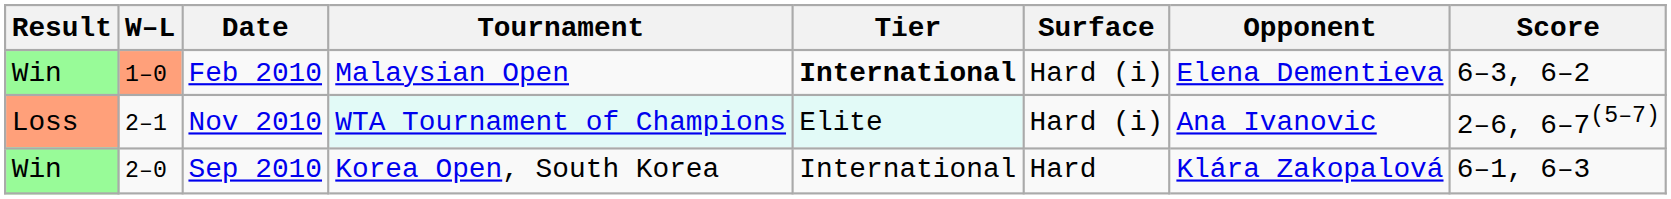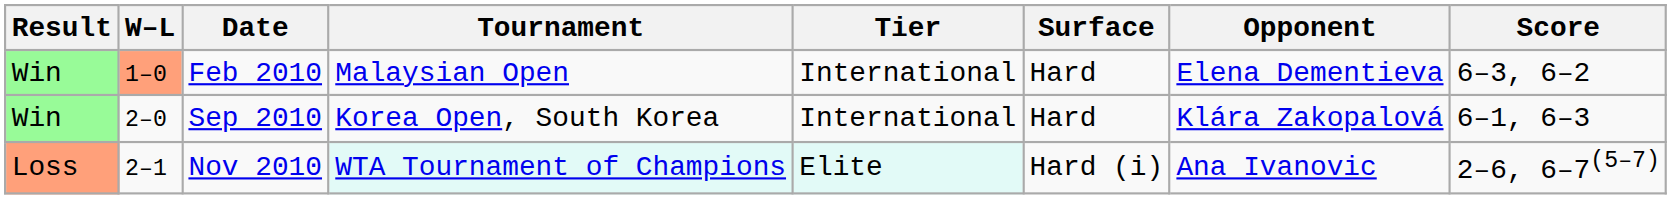 <table class="sortable wikitable">
 <tr>
 <th>Result</th>
 <th class="unsortable">W–L</th>
 <th>Date</th>
 <th>Tournament</th>
 <th>Tier</th>
 <th>Surface</th>
 <th>Opponent</th>
 <th class="unsortable">Score</th>
 </tr>
 <tr>
 <td style="background:#98fb98;">Win</td>
 <td style="background: lightsalmon;"><small>1–0</small></td>
 <td><a href='#'>Feb 2010</a></td>
 <td><a href='#'>Malaysian Open</a></td>
-<td><strong>International</strong></td>
-<td>Hard (i)</td>
+<td>International</td>
+<td>Hard</td>
 <td> <a href='#'>Elena Dementieva</a></td>
 <td>6–3, 6–2</td>
+</tr>
+<tr>
+<td style="background:#98fb98;">Win</td>
+<td><small>2–0</small></td>
+<td><a href='#'>Sep 2010</a></td>
+<td><a href='#'>Korea Open</a>, South Korea</td>
+<td>International</td>
+<td>Hard</td>
+<td> <a href='#'>Klára Zakopalová</a></td>
+<td>6–1, 6–3</td>
 </tr>
 <tr>
 <td style="background:#ffa07a;">Loss</td>
 <td><small>2–1</small></td>
 <td><a href='#'>Nov 2010</a></td>
 <td bgcolor=#e2faf7><a href='#'>WTA Tournament of Champions</a></td>
 <td bgcolor=#e2faf7>Elite</td>
 <td>Hard (i)</td>
 <td> <a href='#'>Ana Ivanovic</a></td>
 <td>2–6, 6–7<sup>(5–7)</sup></td>
 </tr>
-<tr>
-<td style="background:#98fb98;">Win</td>
-<td><small>2–0</small></td>
-<td><a href='#'>Sep 2010</a></td>
-<td><a href='#'>Korea Open</a>, South Korea</td>
-<td>International</td>
-<td>Hard</td>
-<td> <a href='#'>Klára Zakopalová</a></td>
-<td>6–1, 6–3</td>
-</tr>
 </table>
